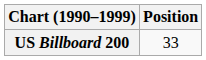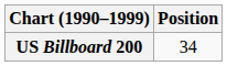 <table class="wikitable sortable plainrowheaders">
 <tr>
 <th>Chart (1990–1999)</th>
 <th>Position</th>
 </tr>
 <tr>
 <th scope="row">US <em>Billboard</em> 200</th>
-<td style="text-align:center;">33</td>
+<td style="text-align:center;">34</td>
 </tr>
 </table>
